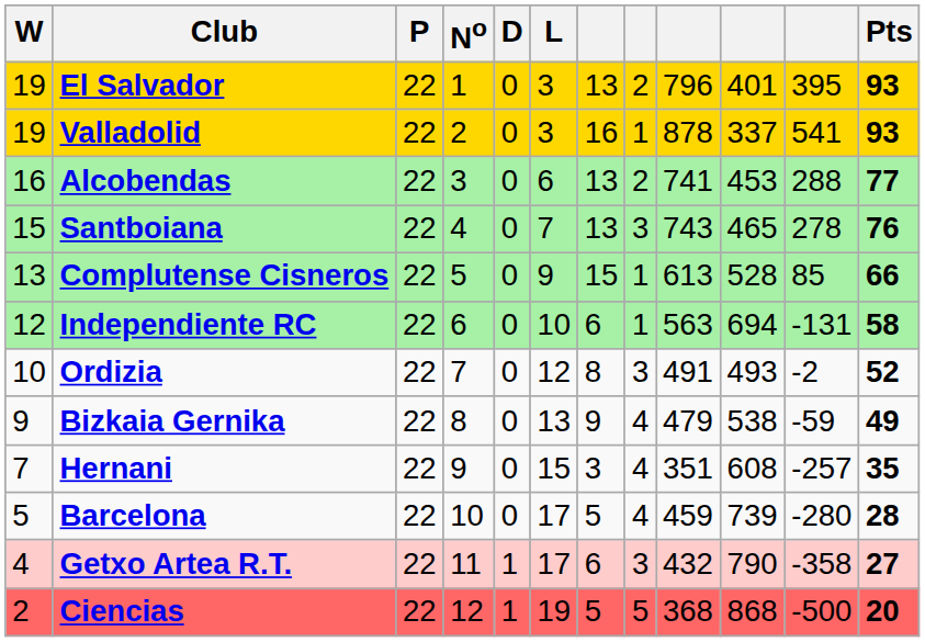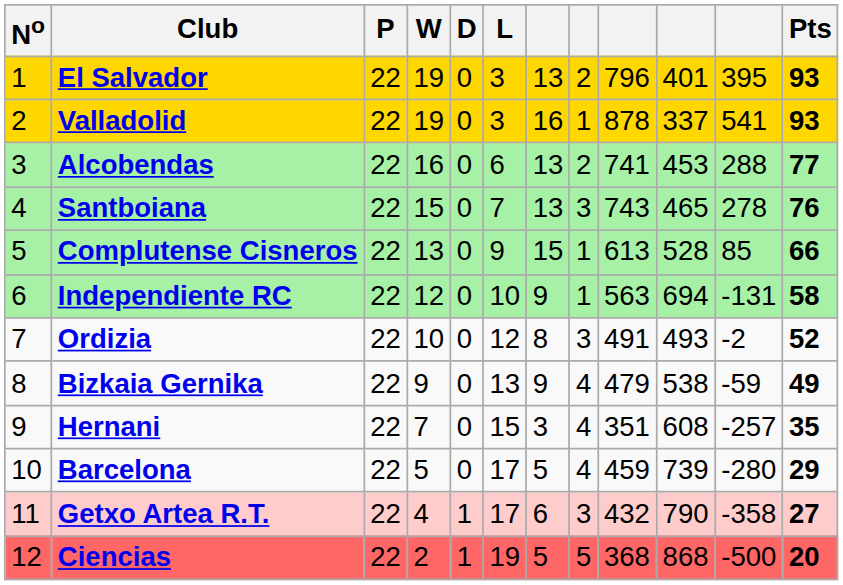 <table class="wikitable sortable">
 <tr>
-<th><abbr>W</abbr></th>
+<th><abbr>N<sup>o</sup></abbr></th>
 <th>Club</th>
 <th>P</th>
-<th><abbr>N<sup>o</sup></abbr></th>
+<th><abbr>W</abbr></th>
 <th><abbr>D</abbr></th>
 <th><abbr>L</abbr></th>
 <th></th>
 <th></th>
 <th></th>
 <th></th>
 <th></th>
 <th><abbr>Pts</abbr></th>
 </tr>
 <tr style="background:#FFD700;">
-<td>19</td>
+<td>1</td>
 <td><a href='#'><strong>El Salvador</strong></a></td>
 <td>22</td>
-<td>1</td>
+<td>19</td>
 <td>0</td>
 <td>3</td>
 <td>13</td>
 <td>2</td>
 <td>796</td>
 <td>401</td>
 <td>395</td>
 <td><strong>93</strong></td>
 </tr>
 <tr style="background:#FFD700;">
-<td>19</td>
+<td>2</td>
 <td><a href='#'><strong>Valladolid</strong></a></td>
 <td>22</td>
-<td>2</td>
+<td>19</td>
 <td>0</td>
 <td>3</td>
 <td>16</td>
 <td>1</td>
 <td>878</td>
 <td>337</td>
 <td>541</td>
 <td><strong>93</strong></td>
 </tr>
 <tr style="background: #A6F1A6;">
-<td>16</td>
+<td>3</td>
 <td><a href='#'><strong>Alcobendas</strong></a></td>
 <td>22</td>
-<td>3</td>
+<td>16</td>
 <td>0</td>
 <td>6</td>
 <td>13</td>
 <td>2</td>
 <td>741</td>
 <td>453</td>
 <td>288</td>
 <td><strong>77</strong></td>
 </tr>
 <tr style="background: #A6F1A6;">
-<td>15</td>
+<td>4</td>
 <td><a href='#'><strong>Santboiana</strong></a></td>
 <td>22</td>
-<td>4</td>
+<td>15</td>
 <td>0</td>
 <td>7</td>
 <td>13</td>
 <td>3</td>
 <td>743</td>
 <td>465</td>
 <td>278</td>
 <td><strong>76</strong></td>
 </tr>
 <tr style="background: #A6F1A6;">
-<td>13</td>
+<td>5</td>
 <td><a href='#'><strong>Complutense Cisneros</strong></a></td>
 <td>22</td>
-<td>5</td>
+<td>13</td>
 <td>0</td>
 <td>9</td>
 <td>15</td>
 <td>1</td>
 <td>613</td>
 <td>528</td>
 <td>85</td>
 <td><strong>66</strong></td>
 </tr>
 <tr style="background: #A6F1A6;">
-<td>12</td>
+<td>6</td>
 <td><strong><a href='#'>Independiente RC</a></strong></td>
 <td>22</td>
-<td>6</td>
+<td>12</td>
 <td>0</td>
 <td>10</td>
-<td>6</td>
+<td>9</td>
 <td>1</td>
 <td>563</td>
 <td>694</td>
 <td>-131</td>
 <td><strong>58</strong></td>
 </tr>
 <tr>
-<td>10</td>
+<td>7</td>
 <td><a href='#'><strong>Ordizia</strong></a></td>
 <td>22</td>
-<td>7</td>
+<td>10</td>
 <td>0</td>
 <td>12</td>
 <td>8</td>
 <td>3</td>
 <td>491</td>
 <td>493</td>
 <td>-2</td>
 <td><strong>52</strong></td>
 </tr>
 <tr>
-<td>9</td>
+<td>8</td>
 <td><a href='#'><strong>Bizkaia Gernika</strong></a></td>
 <td>22</td>
-<td>8</td>
+<td>9</td>
 <td>0</td>
 <td>13</td>
 <td>9</td>
 <td>4</td>
 <td>479</td>
 <td>538</td>
 <td>-59</td>
 <td><strong>49</strong></td>
 </tr>
 <tr>
-<td>7</td>
+<td>9</td>
 <td><a href='#'><strong>Hernani</strong></a></td>
 <td>22</td>
-<td>9</td>
+<td>7</td>
 <td>0</td>
 <td>15</td>
 <td>3</td>
 <td>4</td>
 <td>351</td>
 <td>608</td>
 <td>-257</td>
 <td><strong>35</strong></td>
 </tr>
 <tr>
-<td>5</td>
+<td>10</td>
 <td><a href='#'><strong>Barcelona</strong></a></td>
 <td>22</td>
-<td>10</td>
+<td>5</td>
 <td>0</td>
 <td>17</td>
 <td>5</td>
 <td>4</td>
 <td>459</td>
 <td>739</td>
 <td>-280</td>
-<td><strong>28</strong></td>
+<td><strong>29</strong></td>
 </tr>
 <tr style="background:#FFCCCC;">
-<td>4</td>
+<td>11</td>
 <td><strong><a href='#'>Getxo Artea R.T.</a></strong></td>
 <td>22</td>
-<td>11</td>
+<td>4</td>
 <td>1</td>
 <td>17</td>
 <td>6</td>
 <td>3</td>
 <td>432</td>
 <td>790</td>
 <td>-358</td>
 <td><strong>27</strong></td>
 </tr>
 <tr style="background:#FF6666;">
-<td>2</td>
+<td>12</td>
 <td><a href='#'><strong>Ciencias</strong></a></td>
 <td>22</td>
-<td>12</td>
+<td>2</td>
 <td>1</td>
 <td>19</td>
 <td>5</td>
 <td>5</td>
 <td>368</td>
 <td>868</td>
 <td>-500</td>
 <td><strong>20</strong></td>
 </tr>
 </table>
